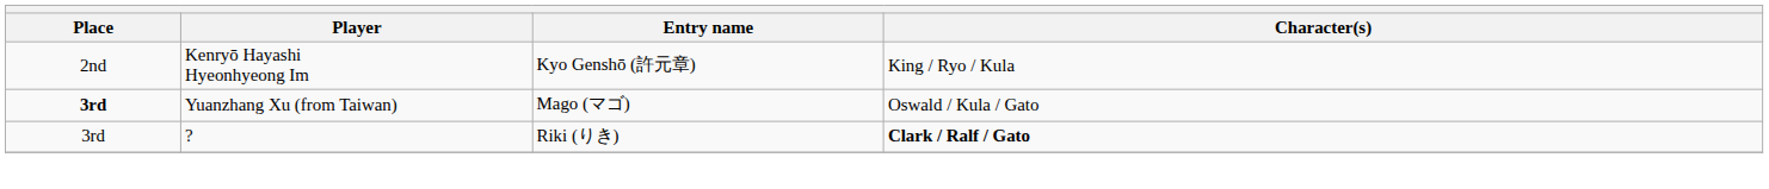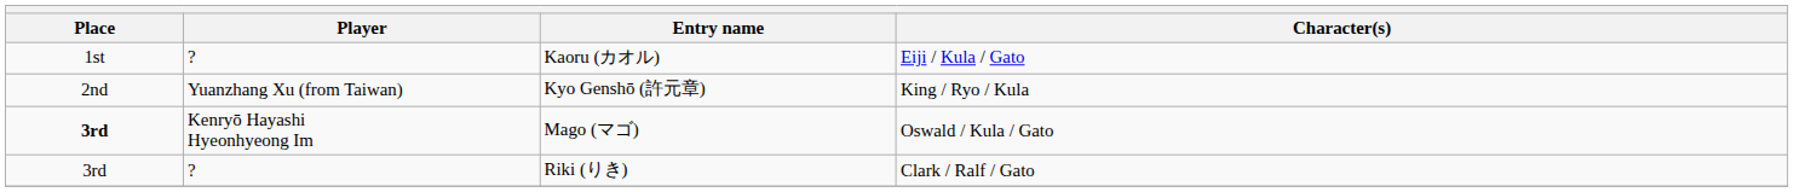 <table class="wikitable" width=100%>
 <tr>
 <th colspan=4></th>
 </tr>
 <tr>
 <th width=10%>Place</th>
 <th width=20%>Player</th>
 <th width=20%>Entry name</th>
 <th width=50%>Character(s)</th>
 </tr>
 <tr>
+<td align=center>1st</td>
+<td>?</td>
+<td>Kaoru (カオル)</td>
+<td><a href='#'>Eiji</a> / <a href='#'>Kula</a> / <a href='#'>Gato</a></td>
+</tr>
+<tr>
 <td align=center>2nd</td>
-<td>Kenryō Hayashi<br>Hyeonhyeong Im</td>
+<td>Yuanzhang Xu  (from Taiwan)</td>
 <td>Kyo Genshō (許元章)</td>
 <td>King / Ryo / Kula</td>
 </tr>
 <tr>
 <td align=center><strong>3rd</strong></td>
-<td>Yuanzhang Xu  (from Taiwan)</td>
+<td>Kenryō Hayashi<br>Hyeonhyeong Im</td>
 <td>Mago (マゴ)</td>
 <td>Oswald / Kula / Gato</td>
 </tr>
 <tr>
 <td align=center>3rd</td>
 <td>?</td>
 <td>Riki (りき)</td>
-<td><strong>Clark / Ralf / Gato</strong></td>
+<td>Clark / Ralf / Gato</td>
 </tr>
 <tr>
 </tr>
 </table>
